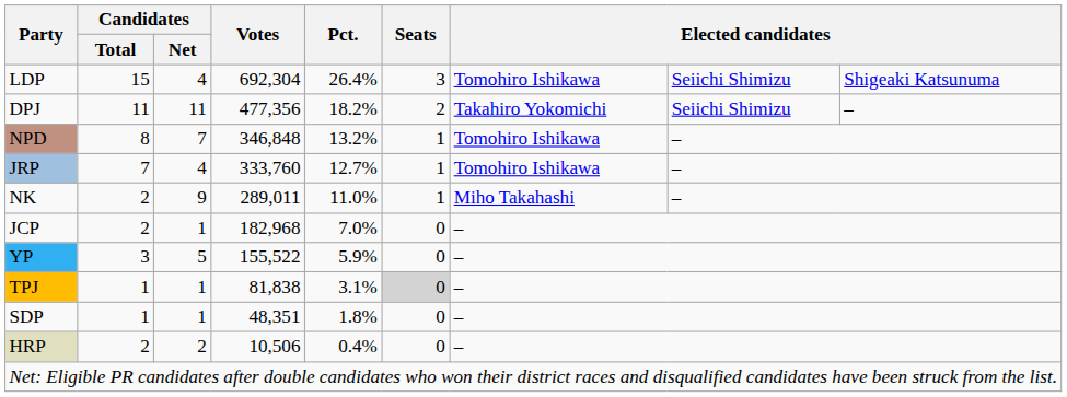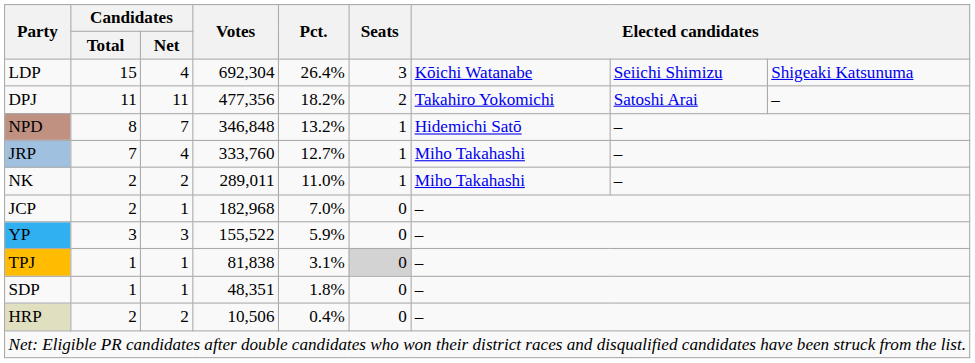 <table class="wikitable">
 <tr>
 <th rowspan="2">Party</th>
 <th colspan="2">Candidates</th>
 <th rowspan="2">Votes</th>
 <th rowspan="2">Pct.</th>
 <th rowspan="2">Seats</th>
 <th colspan="3" rowspan="2">Elected candidates</th>
 </tr>
 <tr>
 <th>Total</th>
 <th>Net</th>
 </tr>
 <tr>
 <td>LDP</td>
 <td align="right">15</td>
 <td align="right">4</td>
 <td align="right">692,304</td>
 <td align="right">26.4%</td>
 <td align="right">3</td>
-<td><a href='#'>Tomohiro Ishikawa</a></td>
+<td><a href='#'>Kōichi Watanabe</a></td>
 <td><a href='#'>Seiichi Shimizu</a></td>
 <td><a href='#'>Shigeaki Katsunuma</a></td>
 </tr>
 <tr>
 <td>DPJ</td>
 <td align="right">11</td>
 <td align="right">11</td>
 <td align="right">477,356</td>
 <td align="right">18.2%</td>
 <td align="right">2</td>
 <td><a href='#'>Takahiro Yokomichi</a></td>
-<td><a href='#'>Seiichi Shimizu</a></td>
+<td><a href='#'>Satoshi Arai</a></td>
 <td>–</td>
 </tr>
 <tr>
 <td bgcolor="#C09080">NPD</td>
 <td align="right">8</td>
 <td align="right">7</td>
 <td align="right">346,848</td>
 <td align="right">13.2%</td>
 <td align="right">1</td>
-<td><a href='#'>Tomohiro Ishikawa</a></td>
+<td><a href='#'>Hidemichi Satō</a></td>
 <td colspan="2">–</td>
 </tr>
 <tr>
 <td bgcolor="#A0C0E0">JRP</td>
 <td align="right">7</td>
 <td align="right">4</td>
 <td align="right">333,760</td>
 <td align="right">12.7%</td>
 <td align="right">1</td>
-<td><a href='#'>Tomohiro Ishikawa</a></td>
+<td><a href='#'>Miho Takahashi</a></td>
 <td colspan="2">–</td>
 </tr>
 <tr>
 <td>NK</td>
 <td align="right">2</td>
-<td align="right">9</td>
+<td align="right">2</td>
 <td align="right">289,011</td>
 <td align="right">11.0%</td>
 <td align="right">1</td>
 <td><a href='#'>Miho Takahashi</a></td>
 <td colspan="2">–</td>
 </tr>
 <tr>
 <td>JCP</td>
 <td align="right">2</td>
 <td align="right">1</td>
 <td align="right">182,968</td>
 <td align="right">7.0%</td>
 <td align="right">0</td>
 <td colspan="3">–</td>
 </tr>
 <tr>
 <td bgcolor="#30B0F0">YP</td>
 <td align="right">3</td>
-<td align="right">5</td>
+<td align="right">3</td>
 <td align="right">155,522</td>
 <td align="right">5.9%</td>
 <td align="right">0</td>
 <td colspan="3">–</td>
 </tr>
 <tr>
 <td bgcolor="#FFBC00">TPJ</td>
 <td align="right">1</td>
 <td align="right">1</td>
 <td align="right">81,838</td>
 <td align="right">3.1%</td>
 <td align="right" style="background: lightgrey;">0</td>
 <td colspan="3">–</td>
 </tr>
 <tr>
 <td>SDP</td>
 <td align="right">1</td>
 <td align="right">1</td>
 <td align="right">48,351</td>
 <td align="right">1.8%</td>
 <td align="right">0</td>
 <td colspan="3">–</td>
 </tr>
 <tr>
 <td bgcolor="#E0E0C0">HRP</td>
 <td align="right">2</td>
 <td align="right">2</td>
 <td align="right">10,506</td>
 <td align="right">0.4%</td>
 <td align="right">0</td>
 <td colspan="3">–</td>
 </tr>
 <tr>
 <td colspan="10"><em>Net: Eligible PR candidates after double candidates who won their district races and disqualified candidates have been struck from the list.</em></td>
 </tr>
 </table>
